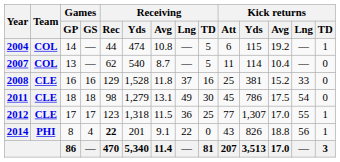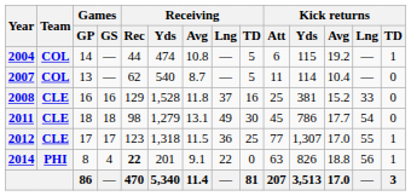 <table class=wikitable style="text-align:center;">
 <tr>
 <th rowspan="2">Year</th>
 <th rowspan="2">Team</th>
 <th colspan="2">Games</th>
 <th colspan="5">Receiving</th>
 <th colspan="5">Kick returns</th>
 </tr>
 <tr>
 <th>GP</th>
 <th>GS</th>
 <th>Rec</th>
 <th>Yds</th>
 <th>Avg</th>
 <th>Lng</th>
 <th>TD</th>
 <th>Att</th>
 <th>Yds</th>
 <th>Avg</th>
 <th>Lng</th>
 <th>TD</th>
 </tr>
 <tr>
 <th><a href='#'>2004</a></th>
 <th><a href='#'>COL</a></th>
 <td>14</td>
 <td>—</td>
 <td>44</td>
 <td>474</td>
 <td>10.8</td>
 <td>—</td>
 <td>5</td>
 <td>6</td>
 <td>115</td>
 <td>19.2</td>
 <td>—</td>
 <td>1</td>
 </tr>
 <tr>
 <th><a href='#'>2007</a></th>
 <th><a href='#'>COL</a></th>
 <td>13</td>
 <td>—</td>
 <td>62</td>
 <td>540</td>
 <td>8.7</td>
 <td>—</td>
 <td>5</td>
 <td>11</td>
 <td>114</td>
 <td>10.4</td>
 <td>—</td>
 <td>0</td>
 </tr>
 <tr>
 <th><a href='#'>2008</a></th>
 <th><a href='#'>CLE</a></th>
 <td>16</td>
 <td>16</td>
 <td>129</td>
 <td>1,528</td>
 <td>11.8</td>
 <td>37</td>
 <td>16</td>
 <td>25</td>
 <td>381</td>
 <td>15.2</td>
 <td>33</td>
 <td>0</td>
 </tr>
 <tr>
 <th><a href='#'>2011</a></th>
 <th><a href='#'>CLE</a></th>
 <td>18</td>
 <td>18</td>
 <td>98</td>
 <td>1,279</td>
 <td>13.1</td>
 <td>49</td>
 <td>30</td>
 <td>45</td>
 <td>786</td>
-<td>17.5</td>
+<td>17.7</td>
 <td>54</td>
 <td>0</td>
 </tr>
 <tr>
 <th><a href='#'>2012</a></th>
 <th><a href='#'>CLE</a></th>
 <td>17</td>
 <td>17</td>
 <td>123</td>
 <td>1,318</td>
 <td>11.5</td>
 <td>36</td>
 <td>25</td>
 <td>77</td>
 <td>1,307</td>
 <td>17.0</td>
 <td>55</td>
 <td>1</td>
 </tr>
 <tr>
 <th><a href='#'>2014</a></th>
 <th><a href='#'>PHI</a></th>
 <td>8</td>
 <td>4</td>
 <td><strong>22</strong></td>
 <td>201</td>
 <td>9.1</td>
 <td>22</td>
 <td>0</td>
-<td>43</td>
+<td>63</td>
 <td>826</td>
 <td>18.8</td>
 <td>56</td>
 <td>1</td>
 </tr>
 <tr>
 <th colspan="2"></th>
 <th>86</th>
 <th>—</th>
 <th>470</th>
 <th>5,340</th>
 <th>11.4</th>
 <th>—</th>
 <th>81</th>
 <th>207</th>
 <th>3,513</th>
 <th>17.0</th>
 <th>—</th>
 <th>3</th>
 </tr>
 </table>
